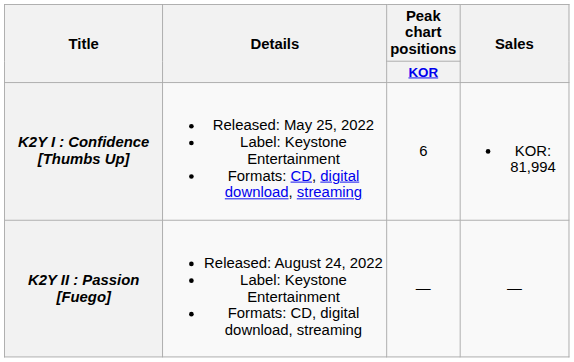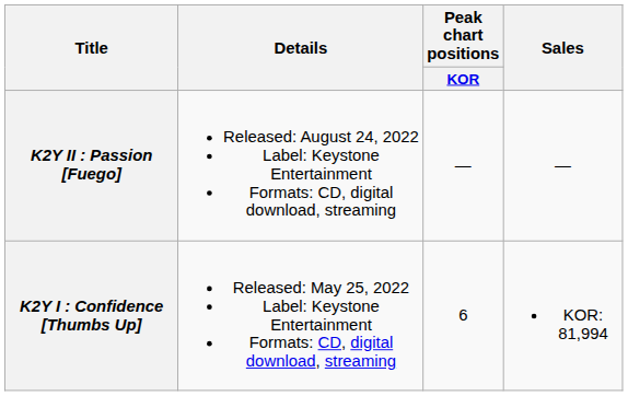 <table class="wikitable plainrowheaders" style="text-align:center">
 <tr>
 <th scope="col" rowspan="2">Title</th>
 <th scope="col" rowspan="2">Details</th>
 <th scope="col" colspan="1">Peak chart<br>positions</th>
 <th scope="col" rowspan="2">Sales</th>
 </tr>
 <tr>
 <th scope="col" style="font-size:90%; width:2.5em"><a href='#'>KOR</a><br></th>
 </tr>
 <tr>
+<th scope="row"><em>K2Y II : Passion [Fuego]</em></th>
+<td><br><ul><li>Released: August 24, 2022</li><li>Label: Keystone Entertainment</li><li>Formats: CD, digital download, streaming</li></ul></td>
+<td>—</td>
+<td>—</td>
+</tr>
+<tr>
 <th scope="row"><em>K2Y I : Confidence [Thumbs Up]</em></th>
 <td><br><ul><li>Released: May 25, 2022</li><li>Label: Keystone Entertainment</li><li>Formats: <a href='#'>CD</a>, <a href='#'>digital download</a>, <a href='#'>streaming</a></li></ul></td>
 <td>6</td>
 <td><br><ul><li>KOR: 81,994</li></ul></td>
 </tr>
-<tr>
-<th scope="row"><em>K2Y II : Passion [Fuego]</em></th>
-<td><br><ul><li>Released: August 24, 2022</li><li>Label: Keystone Entertainment</li><li>Formats: CD, digital download, streaming</li></ul></td>
-<td>—</td>
-<td>—</td>
-</tr>
 </table>
